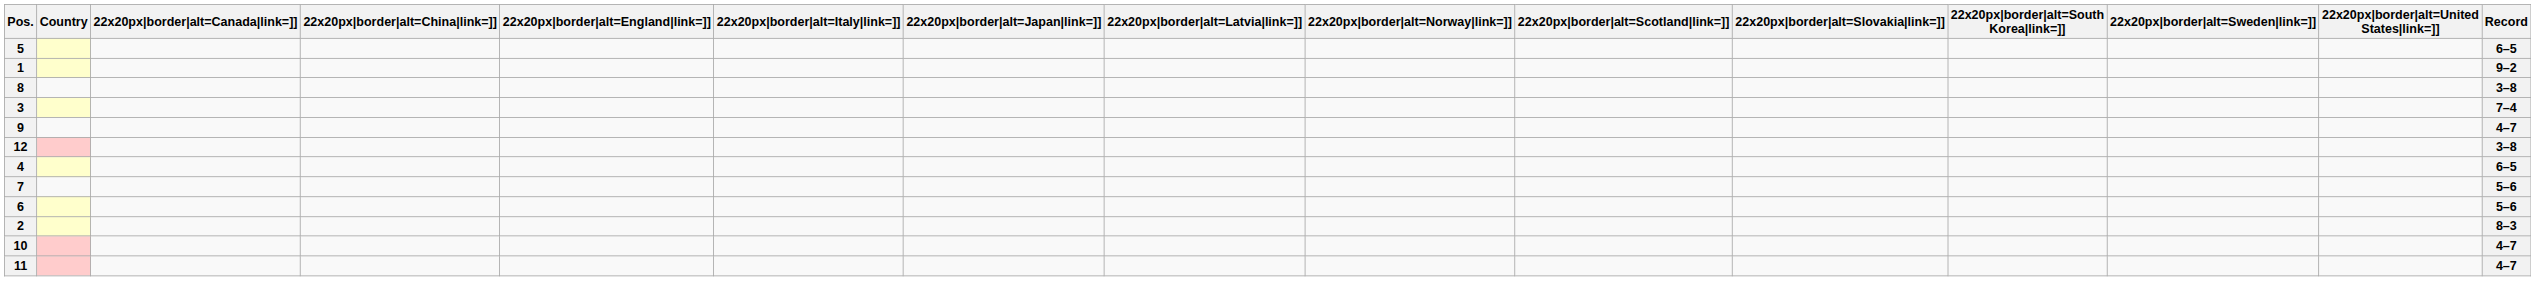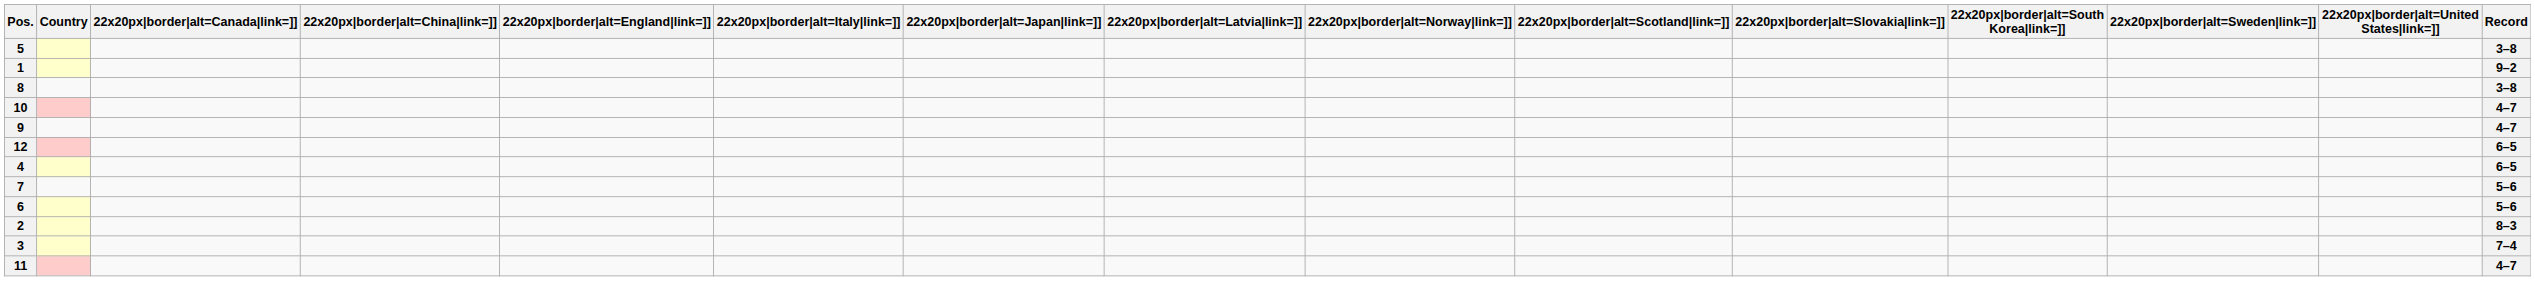 <table class="wikitable sortable nowrap" style="text-align:center; font-size:0.9em">
 <tr>
 <th>Pos.</th>
 <th>Country</th>
 <th [[Image:>22x20px|border|alt=Canada|link=]]</th>
 <th [[Image:>22x20px|border|alt=China|link=]]</th>
 <th [[Image:>22x20px|border|alt=England|link=]]</th>
 <th [[Image:>22x20px|border|alt=Italy|link=]]</th>
 <th [[Image:>22x20px|border|alt=Japan|link=]]</th>
 <th [[Image:>22x20px|border|alt=Latvia|link=]]</th>
 <th [[Image:>22x20px|border|alt=Norway|link=]]</th>
 <th [[Image:>22x20px|border|alt=Scotland|link=]]</th>
 <th [[Image:>22x20px|border|alt=Slovakia|link=]]</th>
 <th [[Image:>22x20px|border|alt=South Korea|link=]]</th>
 <th [[Image:>22x20px|border|alt=Sweden|link=]]</th>
 <th [[Image:>22x20px|border|alt=United States|link=]]</th>
 <th>Record</th>
 </tr>
 <tr>
 <th>5</th>
 <td style="text-align:left; background:#ffffcc;"></td>
 <td></td>
 <td></td>
 <td></td>
 <td></td>
 <td></td>
 <td></td>
 <td></td>
 <td></td>
 <td></td>
 <td></td>
 <td></td>
 <td></td>
-<th>6–5</th>
+<th>3–8</th>
 </tr>
 <tr>
 <th>1</th>
 <td style="text-align:left; background:#ffffcc;"></td>
 <td></td>
 <td></td>
 <td></td>
 <td></td>
 <td></td>
 <td></td>
 <td></td>
 <td></td>
 <td></td>
 <td></td>
 <td></td>
 <td></td>
 <th>9–2</th>
 </tr>
 <tr>
 <th>8</th>
 <td style="text-align:left;"></td>
 <td></td>
 <td></td>
 <td></td>
 <td></td>
 <td></td>
 <td></td>
 <td></td>
 <td></td>
 <td></td>
 <td></td>
 <td></td>
 <td></td>
 <th>3–8</th>
 </tr>
 <tr>
-<th>3</th>
-<td style="text-align:left; background:#ffffcc;"></td>
+<th>10</th>
+<td style="text-align:left; background:#ffcccc;"></td>
 <td></td>
 <td></td>
 <td></td>
 <td></td>
 <td></td>
 <td></td>
 <td></td>
 <td></td>
 <td></td>
 <td></td>
 <td></td>
 <td></td>
-<th>7–4</th>
+<th>4–7</th>
 </tr>
 <tr>
 <th>9</th>
 <td style="text-align:left;"></td>
 <td></td>
 <td></td>
 <td></td>
 <td></td>
 <td></td>
 <td></td>
 <td></td>
 <td></td>
 <td></td>
 <td></td>
 <td></td>
 <td></td>
 <th>4–7</th>
 </tr>
 <tr>
 <th>12</th>
 <td style="text-align:left; background:#ffcccc;"></td>
 <td></td>
 <td></td>
 <td></td>
 <td></td>
 <td></td>
 <td></td>
 <td></td>
 <td></td>
 <td></td>
 <td></td>
 <td></td>
 <td></td>
-<th>3–8</th>
+<th>6–5</th>
 </tr>
 <tr>
 <th>4</th>
 <td style="text-align:left; background:#ffffcc;"></td>
 <td></td>
 <td></td>
 <td></td>
 <td></td>
 <td></td>
 <td></td>
 <td></td>
 <td></td>
 <td></td>
 <td></td>
 <td></td>
 <td></td>
 <th>6–5</th>
 </tr>
 <tr>
 <th>7</th>
 <td style="text-align:left;"></td>
 <td></td>
 <td></td>
 <td></td>
 <td></td>
 <td></td>
 <td></td>
 <td></td>
 <td></td>
 <td></td>
 <td></td>
 <td></td>
 <td></td>
 <th>5–6</th>
 </tr>
 <tr>
 <th>6</th>
 <td style="text-align:left; background:#ffffcc;"></td>
 <td></td>
 <td></td>
 <td></td>
 <td></td>
 <td></td>
 <td></td>
 <td></td>
 <td></td>
 <td></td>
 <td></td>
 <td></td>
 <td></td>
 <th>5–6</th>
 </tr>
 <tr>
 <th>2</th>
 <td style="text-align:left; background:#ffffcc;"></td>
 <td></td>
 <td></td>
 <td></td>
 <td></td>
 <td></td>
 <td></td>
 <td></td>
 <td></td>
 <td></td>
 <td></td>
 <td></td>
 <td></td>
 <th>8–3</th>
 </tr>
 <tr>
-<th>10</th>
-<td style="text-align:left; background:#ffcccc;"></td>
+<th>3</th>
+<td style="text-align:left; background:#ffffcc;"></td>
 <td></td>
 <td></td>
 <td></td>
 <td></td>
 <td></td>
 <td></td>
 <td></td>
 <td></td>
 <td></td>
 <td></td>
 <td></td>
 <td></td>
-<th>4–7</th>
+<th>7–4</th>
 </tr>
 <tr>
 <th>11</th>
 <td style="text-align:left; background:#ffcccc;"></td>
 <td></td>
 <td></td>
 <td></td>
 <td></td>
 <td></td>
 <td></td>
 <td></td>
 <td></td>
 <td></td>
 <td></td>
 <td></td>
 <td></td>
 <th>4–7</th>
 </tr>
 </table>
